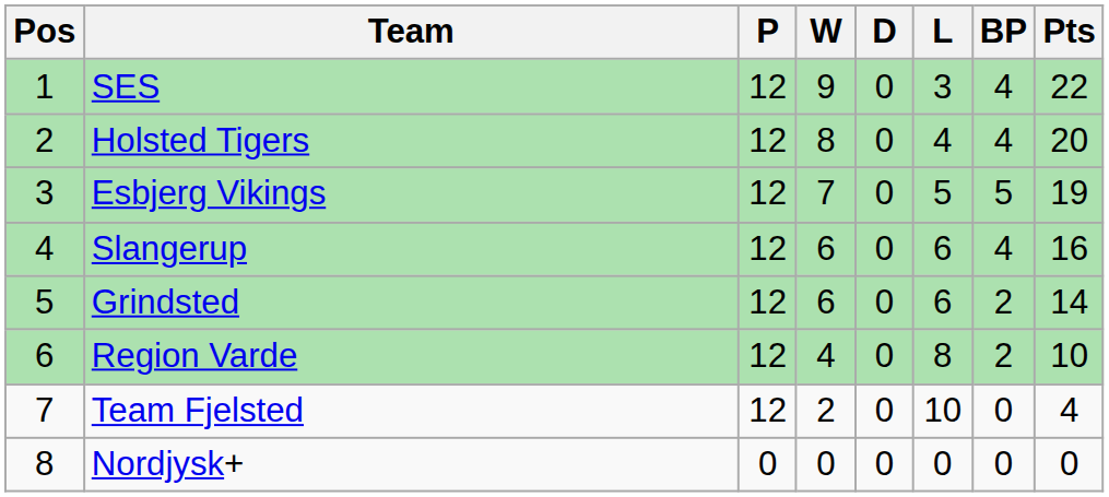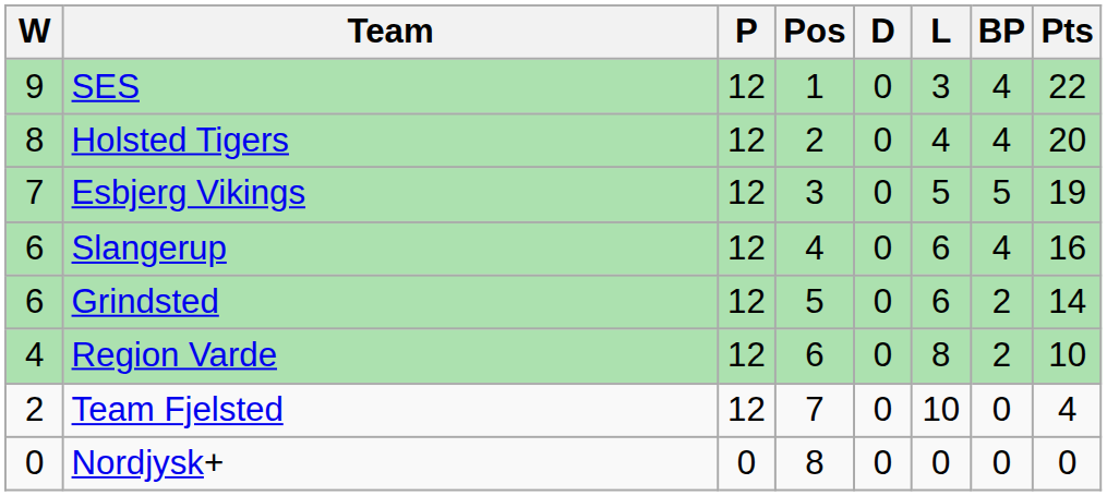 <table class="wikitable" style="font-size: 100%">
 <tr>
-<th width=20>Pos</th>
+<th width=20>W</th>
 <th width=300>Team</th>
 <th width=20>P</th>
-<th width=20>W</th>
+<th width=20>Pos</th>
 <th width=20>D</th>
 <th width=20>L</th>
 <th width=20>BP</th>
 <th width=20>Pts</th>
 </tr>
 <tr align=center style="background:#ACE1AF;">
-<td>1</td>
+<td>9</td>
 <td align="left"><a href='#'>SES</a></td>
 <td>12</td>
-<td>9</td>
+<td>1</td>
 <td>0</td>
 <td>3</td>
 <td>4</td>
 <td>22</td>
 </tr>
 <tr align=center style="background:#ACE1AF;">
-<td>2</td>
+<td>8</td>
 <td align="left"><a href='#'>Holsted Tigers</a></td>
 <td>12</td>
-<td>8</td>
+<td>2</td>
 <td>0</td>
 <td>4</td>
 <td>4</td>
 <td>20</td>
 </tr>
 <tr align=center style="background:#ACE1AF;">
-<td>3</td>
+<td>7</td>
 <td align="left"><a href='#'>Esbjerg Vikings</a></td>
 <td>12</td>
-<td>7</td>
+<td>3</td>
 <td>0</td>
 <td>5</td>
 <td>5</td>
 <td>19</td>
 </tr>
 <tr align=center style="background:#ACE1AF;">
-<td>4</td>
+<td>6</td>
 <td align="left"><a href='#'>Slangerup</a></td>
 <td>12</td>
-<td>6</td>
+<td>4</td>
 <td>0</td>
 <td>6</td>
 <td>4</td>
 <td>16</td>
 </tr>
 <tr align=center style="background:#ACE1AF;">
-<td>5</td>
+<td>6</td>
 <td align="left"><a href='#'>Grindsted</a></td>
 <td>12</td>
-<td>6</td>
+<td>5</td>
 <td>0</td>
 <td>6</td>
 <td>2</td>
 <td>14</td>
 </tr>
 <tr align=center style="background:#ACE1AF;">
-<td>6</td>
+<td>4</td>
 <td align="left"><a href='#'>Region Varde</a></td>
 <td>12</td>
-<td>4</td>
+<td>6</td>
 <td>0</td>
 <td>8</td>
 <td>2</td>
 <td>10</td>
 </tr>
 <tr align=center>
-<td>7</td>
+<td>2</td>
 <td align="left"><a href='#'>Team Fjelsted</a></td>
 <td>12</td>
-<td>2</td>
+<td>7</td>
 <td>0</td>
 <td>10</td>
 <td>0</td>
 <td>4</td>
 </tr>
 <tr align=center>
-<td>8</td>
+<td>0</td>
 <td align="left"><a href='#'>Nordjysk</a>+</td>
 <td>0</td>
-<td>0</td>
+<td>8</td>
 <td>0</td>
 <td>0</td>
 <td>0</td>
 <td>0</td>
 </tr>
 </table>
